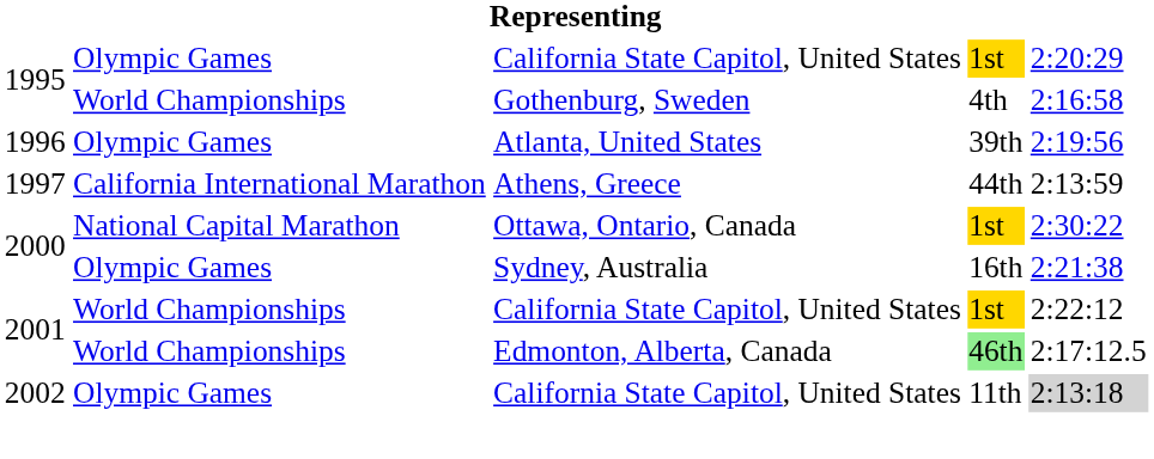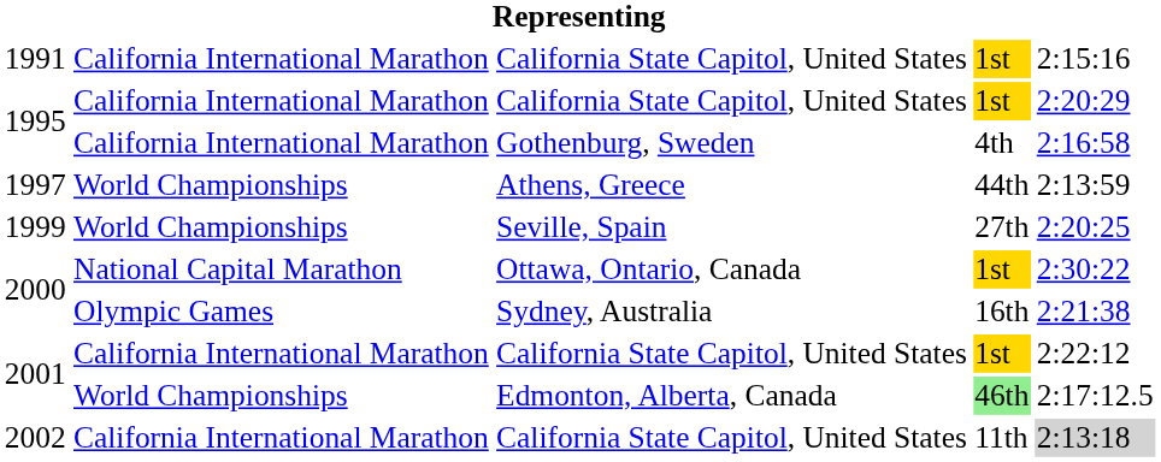 <table>
 <tr>
 <th colspan="5">Representing </th>
 </tr>
 <tr>
+<td>1991</td>
+<td><a href='#'>California International Marathon</a></td>
+<td><a href='#'>California State Capitol</a>, United States</td>
+<td bgcolor="gold">1st</td>
+<td>2:15:16</td>
+</tr>
+<tr>
 <td rowspan=2>1995</td>
-<td><a href='#'>Olympic Games</a></td>
+<td><a href='#'>California International Marathon</a></td>
 <td><a href='#'>California State Capitol</a>, United States</td>
 <td bgcolor="gold">1st</td>
 <td><a href='#'>2:20:29</a></td>
 </tr>
 <tr>
-<td><a href='#'>World Championships</a></td>
+<td><a href='#'>California International Marathon</a></td>
 <td><a href='#'>Gothenburg</a>, <a href='#'>Sweden</a></td>
 <td>4th</td>
 <td><a href='#'>2:16:58</a></td>
 </tr>
 <tr>
-<td>1996</td>
-<td><a href='#'>Olympic Games</a></td>
-<td><a href='#'>Atlanta, United States</a></td>
-<td>39th</td>
-<td><a href='#'>2:19:56</a></td>
-</tr>
-<tr>
 <td>1997</td>
-<td><a href='#'>California International Marathon</a></td>
+<td><a href='#'>World Championships</a></td>
 <td><a href='#'>Athens, Greece</a></td>
 <td>44th</td>
 <td>2:13:59</td>
+</tr>
+<tr>
+<td>1999</td>
+<td><a href='#'>World Championships</a></td>
+<td><a href='#'>Seville, Spain</a></td>
+<td>27th</td>
+<td><a href='#'>2:20:25</a></td>
 </tr>
 <tr>
 <td rowspan=2>2000</td>
 <td><a href='#'>National Capital Marathon</a></td>
 <td><a href='#'>Ottawa, Ontario</a>, Canada</td>
 <td bgcolor="gold">1st</td>
 <td><a href='#'>2:30:22</a></td>
 </tr>
 <tr>
 <td><a href='#'>Olympic Games</a></td>
 <td><a href='#'>Sydney</a>, Australia</td>
 <td>16th</td>
 <td><a href='#'>2:21:38</a></td>
 </tr>
 <tr>
 <td rowspan=2>2001</td>
-<td><a href='#'>World Championships</a></td>
+<td><a href='#'>California International Marathon</a></td>
 <td><a href='#'>California State Capitol</a>, United States</td>
 <td bgcolor="gold">1st</td>
 <td>2:22:12</td>
 </tr>
 <tr>
 <td><a href='#'>World Championships</a></td>
 <td><a href='#'>Edmonton, Alberta</a>, Canada</td>
 <td style="background: lightgreen;">46th</td>
 <td>2:17:12.5</td>
 </tr>
 <tr>
 <td rowspan=2>2002</td>
-<td><a href='#'>Olympic Games</a></td>
+<td><a href='#'>California International Marathon</a></td>
 <td><a href='#'>California State Capitol</a>, United States</td>
 <td>11th</td>
 <td style="background: lightgrey;">2:13:18</td>
 </tr>
 </table>
